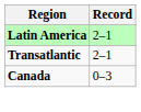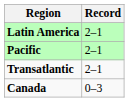 <table class="wikitable">
 <tr>
 <th>Region</th>
 <th>Record</th>
 </tr>
 <tr bgcolor=#bbffbb>
 <td><strong>Latin America</strong></td>
+<td>2–1</td>
+</tr>
+<tr bgcolor=#bbffbb>
+<td><strong>Pacific</strong></td>
 <td>2–1</td>
 </tr>
 <tr>
 <td><strong>Transatlantic</strong></td>
 <td>2–1</td>
 </tr>
 <tr>
 <td><strong>Canada</strong></td>
 <td>0–3</td>
 </tr>
 </table>
